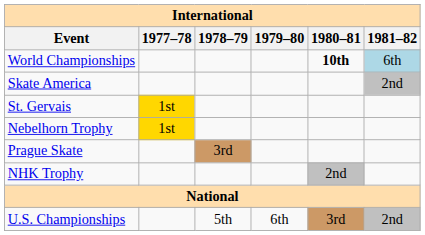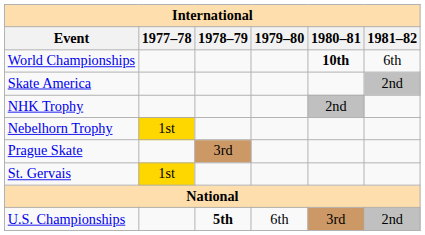 <table class="wikitable" style="text-align:center">
 <tr>
 <th style="background-color: #ffdead; " colspan=6 align=center>International</th>
 </tr>
 <tr>
 <th>Event</th>
 <th>1977–78</th>
 <th>1978–79</th>
 <th>1979–80</th>
 <th>1980–81</th>
 <th>1981–82</th>
 </tr>
 <tr>
 <td align=left><a href='#'>World Championships</a></td>
 <td></td>
 <td></td>
 <td></td>
 <td><strong>10th</strong></td>
-<td style="background: lightblue;">6th</td>
+<td>6th</td>
 </tr>
 <tr>
 <td align=left><a href='#'>Skate America</a></td>
 <td></td>
 <td></td>
 <td></td>
 <td></td>
 <td bgcolor=silver>2nd</td>
 </tr>
 <tr>
-<td align=left><a href='#'>St. Gervais</a></td>
-<td bgcolor=gold>1st</td>
+<td align=left><a href='#'>NHK Trophy</a></td>
 <td></td>
 <td></td>
 <td></td>
+<td bgcolor=silver>2nd</td>
 <td></td>
 </tr>
 <tr>
 <td align=left><a href='#'>Nebelhorn Trophy</a></td>
 <td bgcolor=gold>1st</td>
 <td></td>
 <td></td>
 <td></td>
 <td></td>
 </tr>
 <tr>
 <td align=left><a href='#'>Prague Skate</a></td>
 <td></td>
 <td bgcolor=cc9966>3rd</td>
 <td></td>
 <td></td>
 <td></td>
 </tr>
 <tr>
-<td align=left><a href='#'>NHK Trophy</a></td>
+<td align=left><a href='#'>St. Gervais</a></td>
+<td bgcolor=gold>1st</td>
 <td></td>
 <td></td>
 <td></td>
-<td bgcolor=silver>2nd</td>
 <td></td>
 </tr>
 <tr>
 <th style="background-color: #ffdead; " colspan=6 align=center>National</th>
 </tr>
 <tr>
 <td align=left><a href='#'>U.S. Championships</a></td>
 <td></td>
-<td>5th</td>
+<td><strong>5th</strong></td>
 <td>6th</td>
 <td bgcolor=cc9966>3rd</td>
 <td bgcolor=silver>2nd</td>
 </tr>
 </table>
